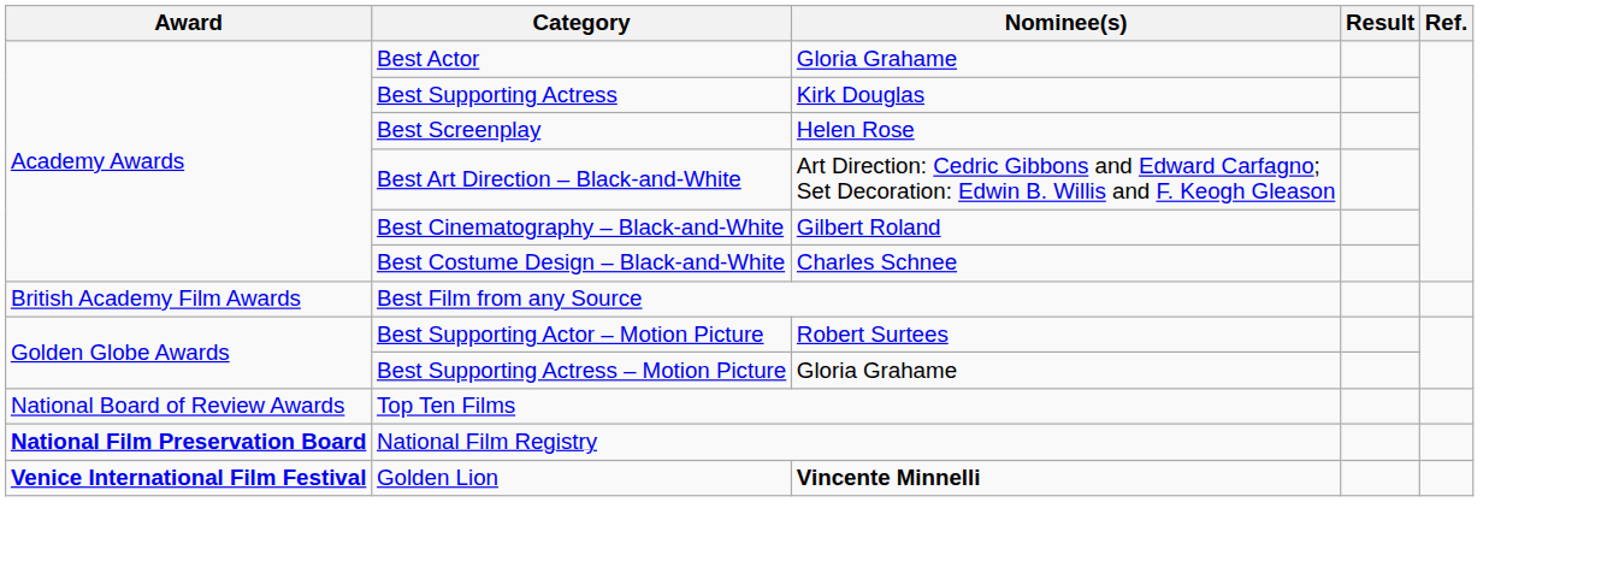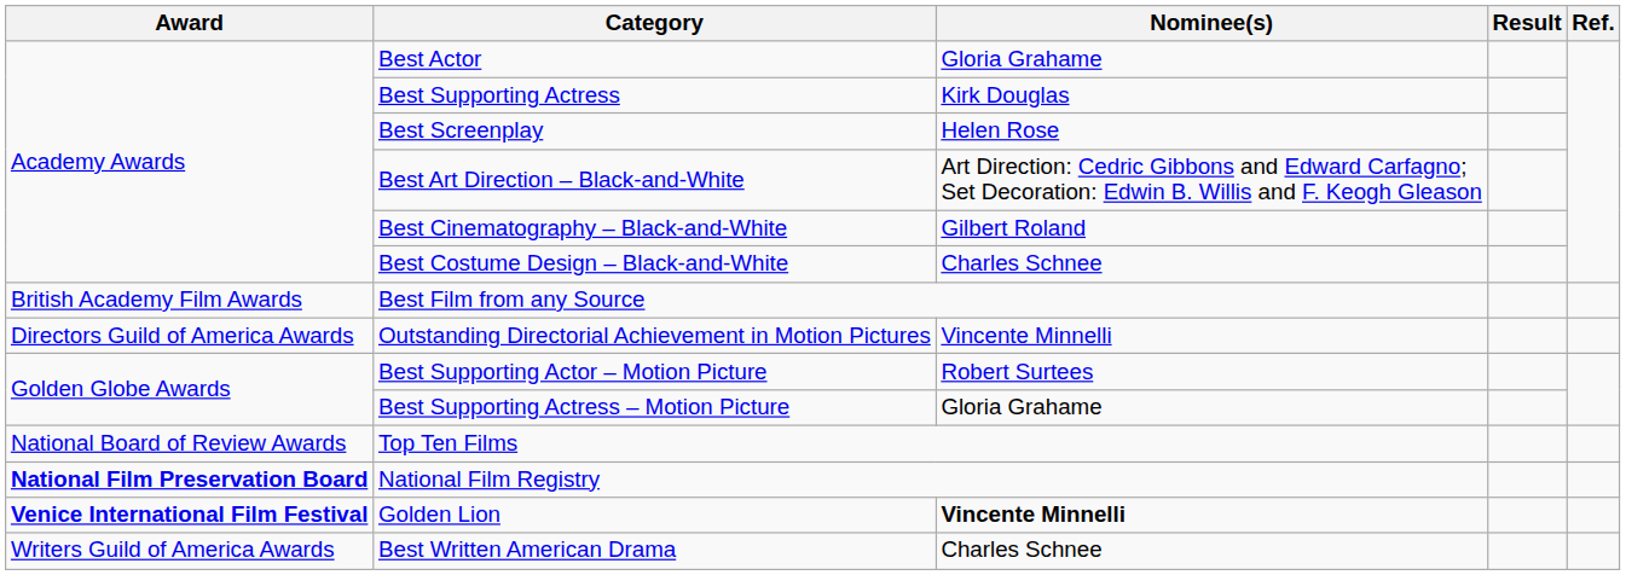 <table class="wikitable plainrowheaders">
 <tr>
 <th>Award</th>
 <th>Category</th>
 <th>Nominee(s)</th>
 <th>Result</th>
 <th>Ref.</th>
 </tr>
 <tr>
 <td rowspan="6"><a href='#'>Academy Awards</a></td>
 <td><a href='#'>Best Actor</a></td>
 <td><a href='#'>Gloria Grahame</a></td>
 <td></td>
 <td align="center" rowspan="6"></td>
 </tr>
 <tr>
 <td><a href='#'>Best Supporting Actress</a></td>
 <td><a href='#'>Kirk Douglas</a></td>
 <td></td>
 </tr>
 <tr>
 <td><a href='#'>Best Screenplay</a></td>
 <td><a href='#'>Helen Rose</a></td>
 <td></td>
 </tr>
 <tr>
 <td><a href='#'>Best Art Direction – Black-and-White</a></td>
 <td>Art Direction: <a href='#'>Cedric Gibbons</a> and <a href='#'>Edward Carfagno</a>; <br> Set Decoration: <a href='#'>Edwin B. Willis</a> and <a href='#'>F. Keogh Gleason</a></td>
 <td></td>
 </tr>
 <tr>
 <td><a href='#'>Best Cinematography – Black-and-White</a></td>
 <td><a href='#'>Gilbert Roland</a></td>
 <td></td>
 </tr>
 <tr>
 <td><a href='#'>Best Costume Design – Black-and-White</a></td>
 <td><a href='#'>Charles Schnee</a></td>
 <td></td>
 </tr>
 <tr>
 <td><a href='#'>British Academy Film Awards</a></td>
 <td colspan="2"><a href='#'>Best Film from any Source</a></td>
 <td></td>
 <td align="center"></td>
 </tr>
 <tr>
+<td><a href='#'>Directors Guild of America Awards</a></td>
+<td><a href='#'>Outstanding Directorial Achievement in Motion Pictures</a></td>
+<td><a href='#'>Vincente Minnelli</a></td>
+<td></td>
+<td align="center"></td>
+</tr>
+<tr>
 <td rowspan="2"><a href='#'>Golden Globe Awards</a></td>
 <td><a href='#'>Best Supporting Actor – Motion Picture</a></td>
 <td><a href='#'>Robert Surtees</a></td>
 <td></td>
 <td align="center" rowspan="2"></td>
 </tr>
 <tr>
 <td><a href='#'>Best Supporting Actress – Motion Picture</a></td>
 <td>Gloria Grahame</td>
 <td></td>
 </tr>
 <tr>
 <td><a href='#'>National Board of Review Awards</a></td>
 <td colspan="2"><a href='#'>Top Ten Films</a></td>
 <td></td>
 <td align="center"></td>
 </tr>
 <tr>
 <td><strong><a href='#'>National Film Preservation Board</a></strong></td>
 <td colspan="2"><a href='#'>National Film Registry</a></td>
 <td></td>
 <td align="center"></td>
 </tr>
 <tr>
 <td><strong><a href='#'>Venice International Film Festival</a></strong></td>
 <td><a href='#'>Golden Lion</a></td>
 <td><strong>Vincente Minnelli</strong></td>
 <td></td>
 <td align="center"></td>
 </tr>
+<tr>
+<td><a href='#'>Writers Guild of America Awards</a></td>
+<td><a href='#'>Best Written American Drama</a></td>
+<td>Charles Schnee</td>
+<td></td>
+<td align="center"></td>
+</tr>
 </table>
